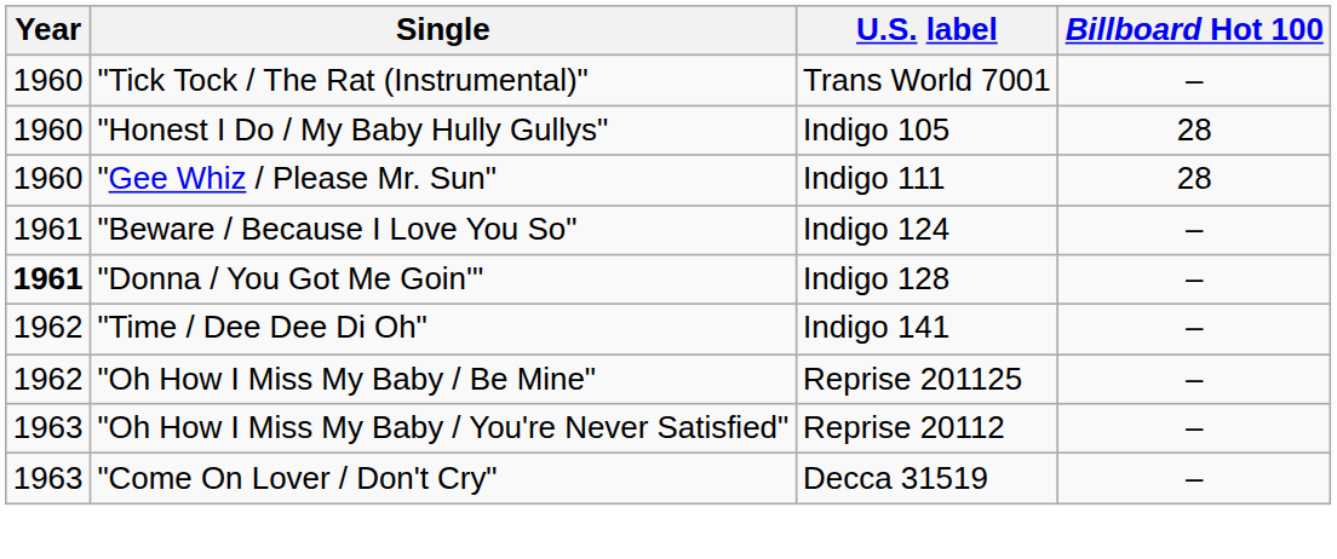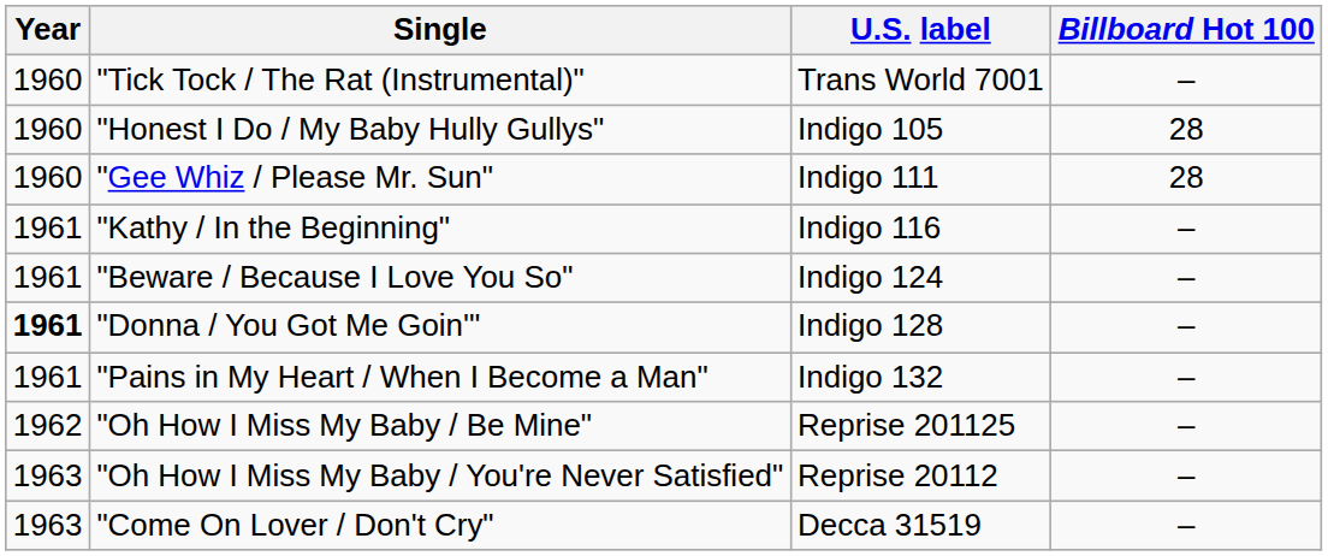 <table class="wikitable">
 <tr>
 <th align="left">Year</th>
 <th align="left">Single</th>
 <th align="left"><a href='#'>U.S.</a> <a href='#'>label</a></th>
 <th style="text-align:center;"><a href='#'><em>Billboard</em> Hot 100</a></th>
 </tr>
 <tr>
 <td align="left">1960</td>
 <td align="left">"Tick Tock / The Rat (Instrumental)"</td>
 <td align="left">Trans World 7001</td>
 <td style="text-align:center;">–</td>
 </tr>
 <tr>
 <td align="left">1960</td>
 <td align="left">"Honest I Do / My Baby Hully Gullys"</td>
 <td align="left">Indigo 105</td>
 <td style="text-align:center;">28</td>
 </tr>
 <tr>
 <td align="left">1960</td>
 <td align="left">"<a href='#'>Gee Whiz</a> / Please Mr. Sun"</td>
 <td align="left">Indigo 111</td>
 <td style="text-align:center;">28</td>
 </tr>
 <tr>
 <td align="left">1961</td>
+<td align="left">"Kathy / In the Beginning"</td>
+<td align="left">Indigo 116</td>
+<td style="text-align:center;">–</td>
+</tr>
+<tr>
+<td align="left">1961</td>
 <td align="left">"Beware / Because I Love You So"</td>
 <td align="left">Indigo 124</td>
 <td style="text-align:center;">–</td>
 </tr>
 <tr>
 <td align="left"><strong>1961</strong></td>
 <td align="left">"Donna / You Got Me Goin'"</td>
 <td align="left">Indigo 128</td>
 <td style="text-align:center;">–</td>
 </tr>
 <tr>
-<td align="left">1962</td>
-<td align="left">"Time / Dee Dee Di Oh"</td>
-<td align="left">Indigo 141</td>
+<td align="left">1961</td>
+<td align="left">"Pains in My Heart / When I Become a Man"</td>
+<td align="left">Indigo 132</td>
 <td style="text-align:center;">–</td>
 </tr>
 <tr>
 <td align="left">1962</td>
 <td align="left">"Oh How I Miss My Baby / Be Mine"</td>
 <td align="left">Reprise 201125</td>
 <td style="text-align:center;">–</td>
 </tr>
 <tr>
 <td align="left">1963</td>
 <td align="left">"Oh How I Miss My Baby / You're Never Satisfied"</td>
 <td align="left">Reprise 20112</td>
 <td style="text-align:center;">–</td>
 </tr>
 <tr>
 <td align="left">1963</td>
 <td align="left">"Come On Lover / Don't Cry"</td>
 <td align="left">Decca 31519</td>
 <td style="text-align:center;">–</td>
 </tr>
 </table>
